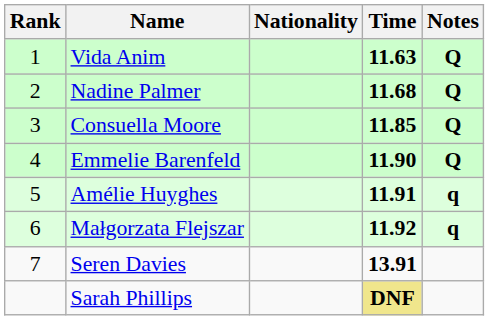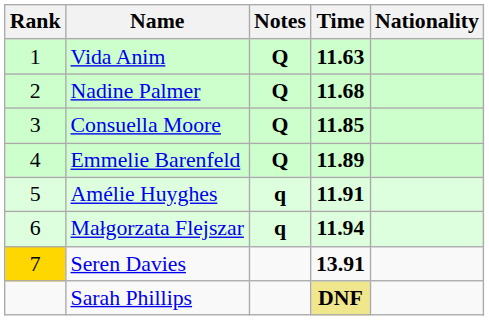 <table class="wikitable sortable" style="text-align:center">
 <tr>
 <th>Rank</th>
 <th>Name</th>
+<th>Notes</th>
+<th>Time</th>
 <th>Nationality</th>
-<th>Time</th>
-<th>Notes</th>
 </tr>
 <tr bgcolor=ccffcc>
 <td>1</td>
 <td align=left><a href='#'>Vida Anim</a></td>
+<td><strong>Q</strong></td>
+<td><strong>11.63</strong></td>
 <td align=left></td>
-<td><strong>11.63</strong></td>
-<td><strong>Q</strong></td>
 </tr>
 <tr bgcolor=ccffcc>
 <td>2</td>
 <td align=left><a href='#'>Nadine Palmer</a></td>
+<td><strong>Q</strong></td>
+<td><strong>11.68</strong></td>
 <td align=left></td>
-<td><strong>11.68</strong></td>
-<td><strong>Q</strong></td>
 </tr>
 <tr bgcolor=ccffcc>
 <td>3</td>
 <td align=left><a href='#'>Consuella Moore</a></td>
+<td><strong>Q</strong></td>
+<td><strong>11.85</strong></td>
 <td align=left></td>
-<td><strong>11.85</strong></td>
-<td><strong>Q</strong></td>
 </tr>
 <tr bgcolor=ccffcc>
 <td>4</td>
 <td align=left><a href='#'>Emmelie Barenfeld</a></td>
+<td><strong>Q</strong></td>
+<td><strong>11.89</strong></td>
 <td align=left></td>
-<td><strong>11.90</strong></td>
-<td><strong>Q</strong></td>
 </tr>
 <tr bgcolor=ddffdd>
 <td>5</td>
 <td align=left><a href='#'>Amélie Huyghes</a></td>
+<td><strong>q</strong></td>
+<td><strong>11.91</strong></td>
 <td align=left></td>
-<td><strong>11.91</strong></td>
-<td><strong>q</strong></td>
 </tr>
 <tr bgcolor=ddffdd>
 <td>6</td>
 <td align=left><a href='#'>Małgorzata Flejszar</a></td>
+<td><strong>q</strong></td>
+<td><strong>11.94</strong></td>
 <td align=left></td>
-<td><strong>11.92</strong></td>
-<td><strong>q</strong></td>
 </tr>
 <tr>
-<td>7</td>
+<td style="background: gold;">7</td>
 <td align=left><a href='#'>Seren Davies</a></td>
+<td></td>
+<td><strong>13.91</strong></td>
 <td align=left></td>
-<td><strong>13.91</strong></td>
-<td></td>
 </tr>
 <tr>
 <td></td>
 <td align=left><a href='#'>Sarah Phillips</a></td>
+<td></td>
+<td style="background: khaki;"><strong>DNF</strong></td>
 <td align=left></td>
-<td style="background: khaki;"><strong>DNF</strong></td>
-<td></td>
 </tr>
 </table>
